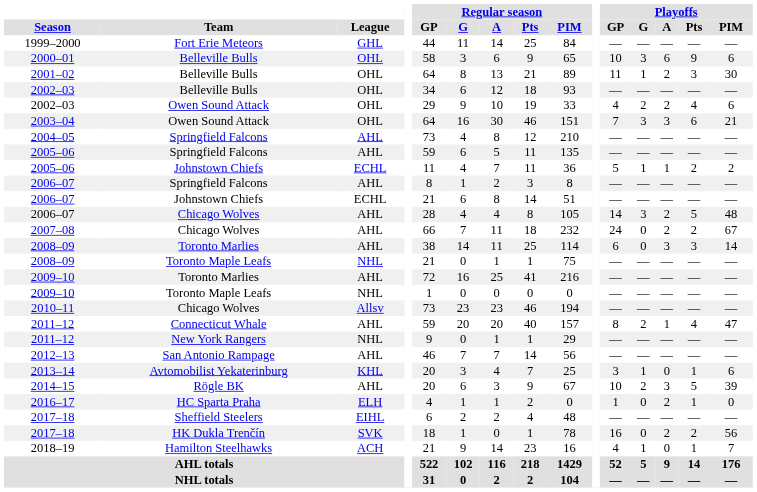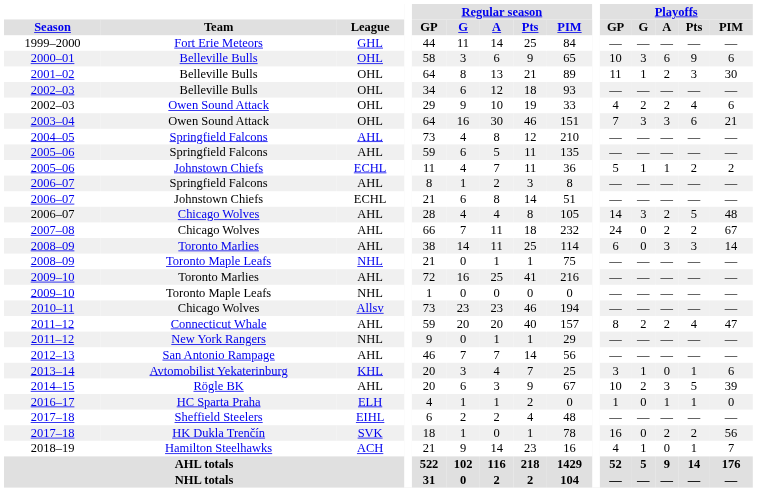 <table border="0" cellpadding="1" cellspacing="0" style="text-align:center; width:60em;">
 <tr style="background:#e0e0e0;">
 <th colspan="3" bgcolor="#ffffff"> </th>
 <th rowspan="99" bgcolor="#ffffff"> </th>
 <th colspan="5"><a href='#'>Regular season</a></th>
 <th rowspan="99" bgcolor="#ffffff"> </th>
 <th colspan="5"><a href='#'>Playoffs</a></th>
 </tr>
 <tr style="background:#e0e0e0;">
 <th><a href='#'>Season</a></th>
 <th>Team</th>
 <th>League</th>
 <th>GP</th>
 <th><a href='#'>G</a></th>
 <th><a href='#'>A</a></th>
 <th><a href='#'>Pts</a></th>
 <th><a href='#'>PIM</a></th>
 <th>GP</th>
 <th>G</th>
 <th>A</th>
 <th>Pts</th>
 <th>PIM</th>
 </tr>
 <tr>
 <td>1999–2000</td>
 <td><a href='#'>Fort Erie Meteors</a></td>
 <td><a href='#'>GHL</a></td>
 <td>44</td>
 <td>11</td>
 <td>14</td>
 <td>25</td>
 <td>84</td>
 <td>—</td>
 <td>—</td>
 <td>—</td>
 <td>—</td>
 <td>—</td>
 </tr>
 <tr style="background:#f0f0f0;">
 <td><a href='#'>2000–01</a></td>
 <td><a href='#'>Belleville Bulls</a></td>
 <td><a href='#'>OHL</a></td>
 <td>58</td>
 <td>3</td>
 <td>6</td>
 <td>9</td>
 <td>65</td>
 <td>10</td>
 <td>3</td>
 <td>6</td>
 <td>9</td>
 <td>6</td>
 </tr>
 <tr>
 <td><a href='#'>2001–02</a></td>
 <td>Belleville Bulls</td>
 <td>OHL</td>
 <td>64</td>
 <td>8</td>
 <td>13</td>
 <td>21</td>
 <td>89</td>
 <td>11</td>
 <td>1</td>
 <td>2</td>
 <td>3</td>
 <td>30</td>
 </tr>
 <tr style="background:#f0f0f0;">
 <td><a href='#'>2002–03</a></td>
 <td>Belleville Bulls</td>
 <td>OHL</td>
 <td>34</td>
 <td>6</td>
 <td>12</td>
 <td>18</td>
 <td>93</td>
 <td>—</td>
 <td>—</td>
 <td>—</td>
 <td>—</td>
 <td>—</td>
 </tr>
 <tr>
 <td>2002–03</td>
 <td><a href='#'>Owen Sound Attack</a></td>
 <td>OHL</td>
 <td>29</td>
 <td>9</td>
 <td>10</td>
 <td>19</td>
 <td>33</td>
 <td>4</td>
 <td>2</td>
 <td>2</td>
 <td>4</td>
 <td>6</td>
 </tr>
 <tr style="background:#f0f0f0;">
 <td><a href='#'>2003–04</a></td>
 <td>Owen Sound Attack</td>
 <td>OHL</td>
 <td>64</td>
 <td>16</td>
 <td>30</td>
 <td>46</td>
 <td>151</td>
 <td>7</td>
 <td>3</td>
 <td>3</td>
 <td>6</td>
 <td>21</td>
 </tr>
 <tr>
 <td><a href='#'>2004–05</a></td>
 <td><a href='#'>Springfield Falcons</a></td>
 <td><a href='#'>AHL</a></td>
 <td>73</td>
 <td>4</td>
 <td>8</td>
 <td>12</td>
 <td>210</td>
 <td>—</td>
 <td>—</td>
 <td>—</td>
 <td>—</td>
 <td>—</td>
 </tr>
 <tr style="background:#f0f0f0;">
 <td><a href='#'>2005–06</a></td>
 <td>Springfield Falcons</td>
 <td>AHL</td>
 <td>59</td>
 <td>6</td>
 <td>5</td>
 <td>11</td>
 <td>135</td>
 <td>—</td>
 <td>—</td>
 <td>—</td>
 <td>—</td>
 <td>—</td>
 </tr>
 <tr>
 <td><a href='#'>2005–06</a></td>
 <td><a href='#'>Johnstown Chiefs</a></td>
 <td><a href='#'>ECHL</a></td>
 <td>11</td>
 <td>4</td>
 <td>7</td>
 <td>11</td>
 <td>36</td>
 <td>5</td>
 <td>1</td>
 <td>1</td>
 <td>2</td>
 <td>2</td>
 </tr>
 <tr style="background:#f0f0f0;">
 <td><a href='#'>2006–07</a></td>
 <td>Springfield Falcons</td>
 <td>AHL</td>
 <td>8</td>
 <td>1</td>
 <td>2</td>
 <td>3</td>
 <td>8</td>
 <td>—</td>
 <td>—</td>
 <td>—</td>
 <td>—</td>
 <td>—</td>
 </tr>
 <tr>
 <td><a href='#'>2006–07</a></td>
 <td>Johnstown Chiefs</td>
 <td>ECHL</td>
 <td>21</td>
 <td>6</td>
 <td>8</td>
 <td>14</td>
 <td>51</td>
 <td>—</td>
 <td>—</td>
 <td>—</td>
 <td>—</td>
 <td>—</td>
 </tr>
 <tr style="background:#f0f0f0;">
 <td>2006–07</td>
 <td><a href='#'>Chicago Wolves</a></td>
 <td>AHL</td>
 <td>28</td>
 <td>4</td>
 <td>4</td>
 <td>8</td>
 <td>105</td>
 <td>14</td>
 <td>3</td>
 <td>2</td>
 <td>5</td>
 <td>48</td>
 </tr>
 <tr>
 <td><a href='#'>2007–08</a></td>
 <td>Chicago Wolves</td>
 <td>AHL</td>
 <td>66</td>
 <td>7</td>
 <td>11</td>
 <td>18</td>
 <td>232</td>
 <td>24</td>
 <td>0</td>
 <td>2</td>
 <td>2</td>
 <td>67</td>
 </tr>
 <tr style="background:#f0f0f0;">
 <td><a href='#'>2008–09</a></td>
 <td><a href='#'>Toronto Marlies</a></td>
 <td>AHL</td>
 <td>38</td>
 <td>14</td>
 <td>11</td>
 <td>25</td>
 <td>114</td>
 <td>6</td>
 <td>0</td>
 <td>3</td>
 <td>3</td>
 <td>14</td>
 </tr>
 <tr>
 <td><a href='#'>2008–09</a></td>
 <td><a href='#'>Toronto Maple Leafs</a></td>
 <td><a href='#'>NHL</a></td>
 <td>21</td>
 <td>0</td>
 <td>1</td>
 <td>1</td>
 <td>75</td>
 <td>—</td>
 <td>—</td>
 <td>—</td>
 <td>—</td>
 <td>—</td>
 </tr>
 <tr style="background:#f0f0f0;">
 <td><a href='#'>2009–10</a></td>
 <td>Toronto Marlies</td>
 <td>AHL</td>
 <td>72</td>
 <td>16</td>
 <td>25</td>
 <td>41</td>
 <td>216</td>
 <td>—</td>
 <td>—</td>
 <td>—</td>
 <td>—</td>
 <td>—</td>
 </tr>
 <tr>
 <td><a href='#'>2009–10</a></td>
 <td>Toronto Maple Leafs</td>
 <td>NHL</td>
 <td>1</td>
 <td>0</td>
 <td>0</td>
 <td>0</td>
 <td>0</td>
 <td>—</td>
 <td>—</td>
 <td>—</td>
 <td>—</td>
 <td>—</td>
 </tr>
 <tr style="background:#f0f0f0;">
 <td><a href='#'>2010–11</a></td>
 <td>Chicago Wolves</td>
 <td><a href='#'>Allsv</a></td>
 <td>73</td>
 <td>23</td>
 <td>23</td>
 <td>46</td>
 <td>194</td>
 <td>—</td>
 <td>—</td>
 <td>—</td>
 <td>—</td>
 <td>—</td>
 </tr>
 <tr>
 <td><a href='#'>2011–12</a></td>
 <td><a href='#'>Connecticut Whale</a></td>
 <td>AHL</td>
 <td>59</td>
 <td>20</td>
 <td>20</td>
 <td>40</td>
 <td>157</td>
 <td>8</td>
 <td>2</td>
-<td>1</td>
+<td>2</td>
 <td>4</td>
 <td>47</td>
 </tr>
 <tr style="background:#f0f0f0;">
 <td><a href='#'>2011–12</a></td>
 <td><a href='#'>New York Rangers</a></td>
 <td>NHL</td>
 <td>9</td>
 <td>0</td>
 <td>1</td>
 <td>1</td>
 <td>29</td>
 <td>—</td>
 <td>—</td>
 <td>—</td>
 <td>—</td>
 <td>—</td>
 </tr>
 <tr>
 <td><a href='#'>2012–13</a></td>
 <td><a href='#'>San Antonio Rampage</a></td>
 <td>AHL</td>
 <td>46</td>
 <td>7</td>
 <td>7</td>
 <td>14</td>
 <td>56</td>
 <td>—</td>
 <td>—</td>
 <td>—</td>
 <td>—</td>
 <td>—</td>
 </tr>
 <tr style="background:#f0f0f0;">
 <td><a href='#'>2013–14</a></td>
 <td><a href='#'>Avtomobilist Yekaterinburg</a></td>
 <td><a href='#'>KHL</a></td>
 <td>20</td>
 <td>3</td>
 <td>4</td>
 <td>7</td>
 <td>25</td>
 <td>3</td>
 <td>1</td>
 <td>0</td>
 <td>1</td>
 <td>6</td>
 </tr>
 <tr>
 <td><a href='#'>2014–15</a></td>
 <td><a href='#'>Rögle BK</a></td>
 <td>AHL</td>
 <td>20</td>
 <td>6</td>
 <td>3</td>
 <td>9</td>
 <td>67</td>
 <td>10</td>
 <td>2</td>
 <td>3</td>
 <td>5</td>
 <td>39</td>
 </tr>
 <tr style="background:#f0f0f0;">
 <td><a href='#'>2016–17</a></td>
 <td><a href='#'>HC Sparta Praha</a></td>
 <td><a href='#'>ELH</a></td>
 <td>4</td>
 <td>1</td>
 <td>1</td>
 <td>2</td>
 <td>0</td>
 <td>1</td>
 <td>0</td>
-<td>2</td>
+<td>1</td>
 <td>1</td>
 <td>0</td>
 </tr>
 <tr>
 <td><a href='#'>2017–18</a></td>
 <td><a href='#'>Sheffield Steelers</a></td>
 <td><a href='#'>EIHL</a></td>
 <td>6</td>
 <td>2</td>
 <td>2</td>
 <td>4</td>
 <td>48</td>
 <td>—</td>
 <td>—</td>
 <td>—</td>
 <td>—</td>
 <td>—</td>
 </tr>
 <tr style="background:#f0f0f0;">
 <td><a href='#'>2017–18</a></td>
 <td><a href='#'>HK Dukla Trenčín</a></td>
 <td><a href='#'>SVK</a></td>
 <td>18</td>
 <td>1</td>
 <td>0</td>
 <td>1</td>
 <td>78</td>
 <td>16</td>
 <td>0</td>
 <td>2</td>
 <td>2</td>
 <td>56</td>
 </tr>
 <tr>
 <td>2018–19</td>
 <td><a href='#'>Hamilton Steelhawks</a></td>
 <td><a href='#'>ACH</a></td>
 <td>21</td>
 <td>9</td>
 <td>14</td>
 <td>23</td>
 <td>16</td>
 <td>4</td>
 <td>1</td>
 <td>0</td>
 <td>1</td>
 <td>7</td>
 </tr>
 <tr style="background:#e0e0e0;">
 <th colspan="3">AHL totals</th>
 <th>522</th>
 <th>102</th>
 <th>116</th>
 <th>218</th>
 <th>1429</th>
 <th>52</th>
 <th>5</th>
 <th>9</th>
 <th>14</th>
 <th>176</th>
 </tr>
 <tr style="background:#e0e0e0;">
 <th colspan="3">NHL totals</th>
 <th>31</th>
 <th>0</th>
 <th>2</th>
 <th>2</th>
 <th>104</th>
 <th>—</th>
 <th>—</th>
 <th>—</th>
 <th>—</th>
 <th>—</th>
 </tr>
 </table>
